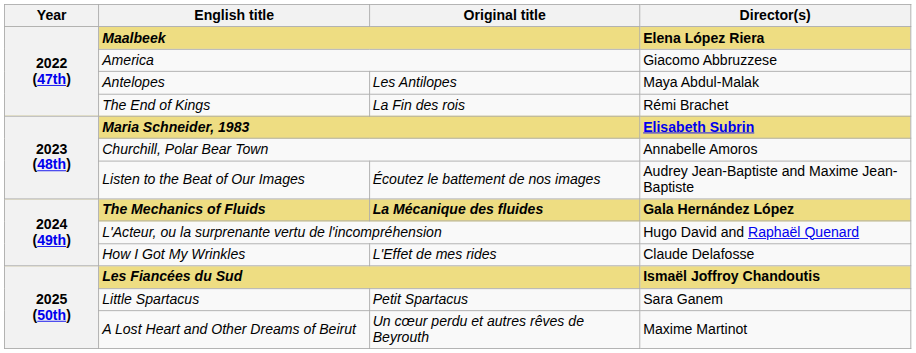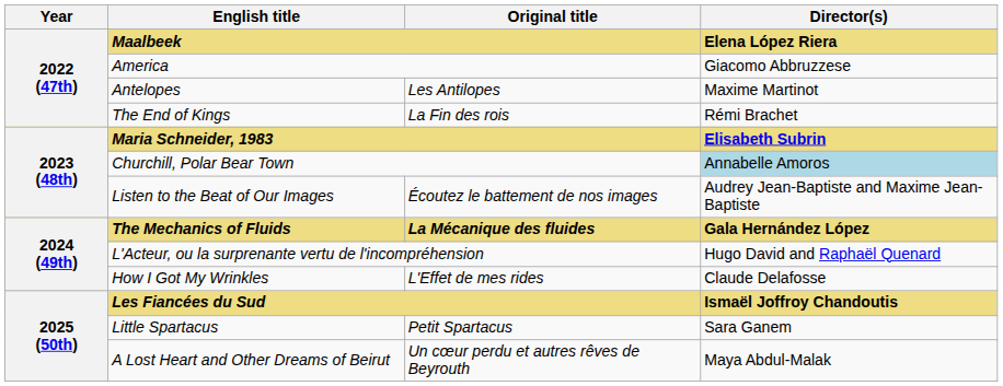 <table class="wikitable">
 <tr>
 <th width="100">Year</th>
 <th width="300">English title</th>
 <th width="300">Original title</th>
 <th width="300">Director(s)</th>
 </tr>
 <tr style="background:#eedd82;">
 <th rowspan="4" align="center">2022<br>(<a href='#'>47th</a>)</th>
 <td colspan="2"><strong><em>Maalbeek</em></strong></td>
 <td><strong>Elena López Riera</strong></td>
 </tr>
 <tr>
 <td colspan="2"><em>America</em></td>
 <td>Giacomo Abbruzzese</td>
 </tr>
 <tr>
 <td><em>Antelopes</em></td>
 <td><em>Les Antilopes</em></td>
-<td>Maya Abdul-Malak</td>
+<td>Maxime Martinot</td>
 </tr>
 <tr>
 <td><em>The End of Kings</em></td>
 <td><em>La Fin des rois</em></td>
 <td>Rémi Brachet</td>
 </tr>
 <tr style="background:#eedd82;">
 <th rowspan="3" align="center">2023<br>(<a href='#'>48th</a>)</th>
 <td colspan="2"><strong><em>Maria Schneider, 1983</em></strong></td>
 <td><strong><a href='#'>Elisabeth Subrin</a></strong></td>
 </tr>
 <tr>
 <td colspan="2"><em>Churchill, Polar Bear Town</em></td>
-<td>Annabelle Amoros</td>
+<td style="background: lightblue;">Annabelle Amoros</td>
 </tr>
 <tr>
 <td><em>Listen to the Beat of Our Images</em></td>
 <td><em>Écoutez le battement de nos images</em></td>
 <td>Audrey Jean-Baptiste and Maxime Jean-Baptiste</td>
 </tr>
 <tr style="background:#eedd82;">
 <th rowspan="3" align="center">2024<br>(<a href='#'>49th</a>)</th>
 <td><strong><em>The Mechanics of Fluids</em></strong></td>
 <td><strong><em>La Mécanique des fluides</em></strong></td>
 <td><strong>Gala Hernández López</strong></td>
 </tr>
 <tr>
 <td colspan="2"><em>L'Acteur, ou la surprenante vertu de l'incompréhension</em></td>
 <td>Hugo David and <a href='#'>Raphaël Quenard</a></td>
 </tr>
 <tr>
 <td><em>How I Got My Wrinkles</em></td>
 <td><em>L'Effet de mes rides</em></td>
 <td>Claude Delafosse</td>
 </tr>
 <tr style="background:#eedd82;">
 <th rowspan="4" align="center">2025<br>(<a href='#'>50th</a>)</th>
 <td colspan="2"><strong><em>Les Fiancées du Sud</em></strong></td>
 <td><strong>Ismaël Joffroy Chandoutis</strong></td>
 </tr>
 <tr>
 <td><em>Little Spartacus</em></td>
 <td><em>Petit Spartacus</em></td>
 <td>Sara Ganem</td>
 </tr>
 <tr>
 <td><em>A Lost Heart and Other Dreams of Beirut</em></td>
 <td><em>Un cœur perdu et autres rêves de Beyrouth</em></td>
-<td>Maxime Martinot</td>
+<td>Maya Abdul-Malak</td>
 </tr>
 </table>
